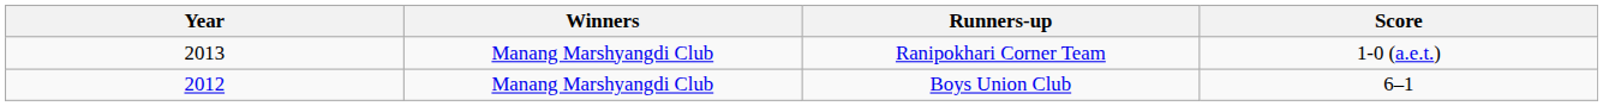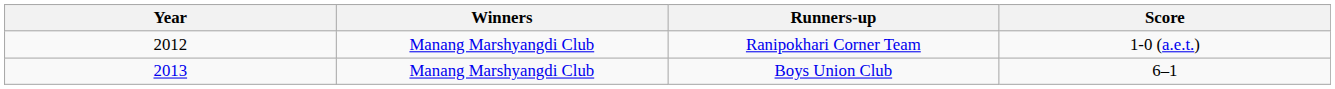 <table class="wikitable" style="text-align:center; width:100%">
 <tr>
 <th width=25%>Year</th>
 <th width=25%>Winners</th>
 <th width=25%>Runners-up</th>
 <th width=25%>Score</th>
 </tr>
 <tr>
-<td>2013</td>
+<td>2012</td>
 <td><a href='#'>Manang Marshyangdi Club</a></td>
 <td><a href='#'>Ranipokhari Corner Team</a></td>
 <td>1-0 (<a href='#'>a.e.t.</a>)</td>
 </tr>
 <tr>
-<td><a href='#'>2012</a></td>
+<td><a href='#'>2013</a></td>
 <td><a href='#'>Manang Marshyangdi Club</a></td>
 <td><a href='#'>Boys Union Club</a></td>
 <td>6–1 </td>
 </tr>
 </table>
